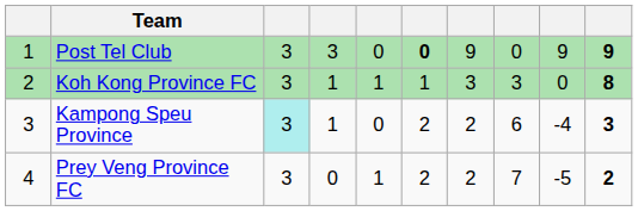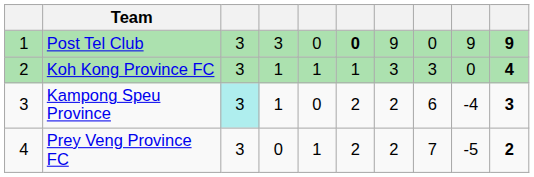 <table class="wikitable" style="text-align: center;">
 <tr>
 <th width=30></th>
 <th width=165>Team</th>
 <th width=30></th>
 <th width=30></th>
 <th width=30></th>
 <th width=30></th>
 <th width=30></th>
 <th width=30></th>
 <th width=30></th>
 <th width=30></th>
 </tr>
 <tr style="background:#ace1af;">
 <td>1</td>
 <td align=left><a href='#'>Post Tel Club</a></td>
 <td>3</td>
 <td>3</td>
 <td>0</td>
 <td><strong>0</strong></td>
 <td>9</td>
 <td>0</td>
 <td>9</td>
 <td><strong>9</strong></td>
 </tr>
 <tr style="background:#ace1af;">
 <td>2</td>
 <td align=left><a href='#'>Koh Kong Province FC</a></td>
 <td>3</td>
 <td>1</td>
 <td>1</td>
 <td>1</td>
 <td>3</td>
 <td>3</td>
 <td>0</td>
-<td><strong>8</strong></td>
+<td><strong>4</strong></td>
 </tr>
 <tr>
 <td>3</td>
 <td align=left><a href='#'>Kampong Speu Province</a></td>
 <td style="background: paleturquoise;">3</td>
 <td>1</td>
 <td>0</td>
 <td>2</td>
 <td>2</td>
 <td>6</td>
 <td>-4</td>
 <td><strong>3</strong></td>
 </tr>
 <tr>
 <td>4</td>
 <td align=left><a href='#'>Prey Veng Province FC</a></td>
 <td>3</td>
 <td>0</td>
 <td>1</td>
 <td>2</td>
 <td>2</td>
 <td>7</td>
 <td>-5</td>
 <td><strong>2</strong></td>
 </tr>
 </table>
